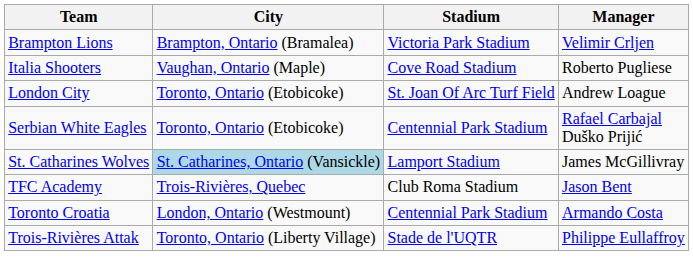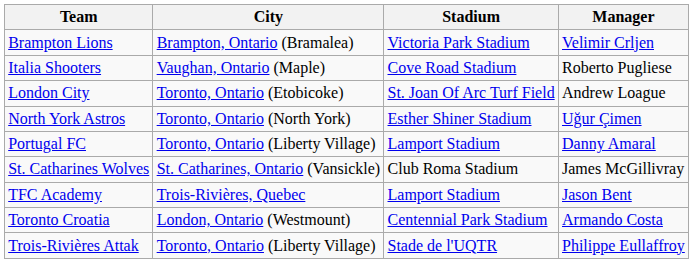 <table class="wikitable sortable">
 <tr>
 <th>Team</th>
 <th>City</th>
 <th>Stadium</th>
 <th>Manager</th>
 </tr>
 <tr>
 <td><a href='#'>Brampton Lions</a></td>
 <td><a href='#'>Brampton, Ontario</a> (Bramalea)</td>
 <td><a href='#'>Victoria Park Stadium</a></td>
 <td><a href='#'>Velimir Crljen</a></td>
 </tr>
 <tr>
 <td><a href='#'>Italia Shooters</a></td>
 <td><a href='#'>Vaughan, Ontario</a> (Maple)</td>
 <td><a href='#'>Cove Road Stadium</a></td>
 <td>Roberto Pugliese</td>
 </tr>
 <tr>
 <td><a href='#'>London City</a></td>
 <td><a href='#'>Toronto, Ontario</a> (Etobicoke)</td>
 <td><a href='#'>St. Joan Of Arc Turf Field</a></td>
 <td>Andrew Loague</td>
 </tr>
 <tr>
-<td><a href='#'>Serbian White Eagles</a></td>
-<td><a href='#'>Toronto, Ontario</a> (Etobicoke)</td>
-<td><a href='#'>Centennial Park Stadium</a></td>
-<td><a href='#'>Rafael Carbajal</a><br>Duško Prijić</td>
+<td><a href='#'>North York Astros</a></td>
+<td><a href='#'>Toronto, Ontario</a> (North York)</td>
+<td><a href='#'>Esther Shiner Stadium</a></td>
+<td><a href='#'>Uğur Çimen</a></td>
+</tr>
+<tr>
+<td><a href='#'>Portugal FC</a></td>
+<td><a href='#'>Toronto, Ontario</a> (Liberty Village)</td>
+<td><a href='#'>Lamport Stadium</a></td>
+<td><a href='#'>Danny Amaral</a></td>
 </tr>
 <tr>
 <td><a href='#'>St. Catharines Wolves</a></td>
-<td style="background: lightblue;"><a href='#'>St. Catharines, Ontario</a> (Vansickle)</td>
-<td><a href='#'>Lamport Stadium</a></td>
+<td><a href='#'>St. Catharines, Ontario</a> (Vansickle)</td>
+<td>Club Roma Stadium</td>
 <td>James McGillivray</td>
 </tr>
 <tr>
 <td><a href='#'>TFC Academy</a></td>
 <td><a href='#'>Trois-Rivières, Quebec</a></td>
-<td>Club Roma Stadium</td>
+<td><a href='#'>Lamport Stadium</a></td>
 <td><a href='#'>Jason Bent</a></td>
 </tr>
 <tr>
 <td><a href='#'>Toronto Croatia</a></td>
 <td><a href='#'>London, Ontario</a> (Westmount)</td>
 <td><a href='#'>Centennial Park Stadium</a></td>
 <td><a href='#'>Armando Costa</a></td>
 </tr>
 <tr>
 <td><a href='#'>Trois-Rivières Attak</a></td>
 <td><a href='#'>Toronto, Ontario</a> (Liberty Village)</td>
 <td><a href='#'>Stade de l'UQTR</a></td>
 <td><a href='#'>Philippe Eullaffroy</a></td>
 </tr>
 <tr>
 </tr>
 </table>
